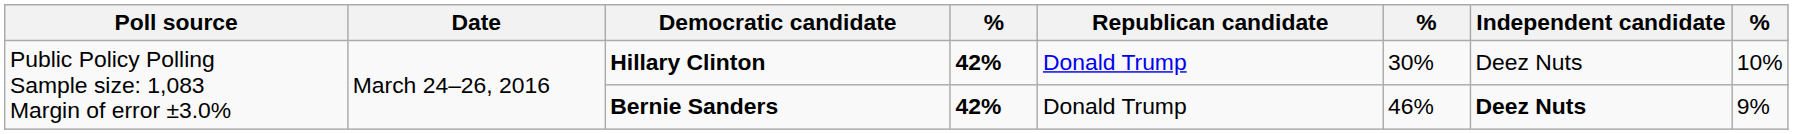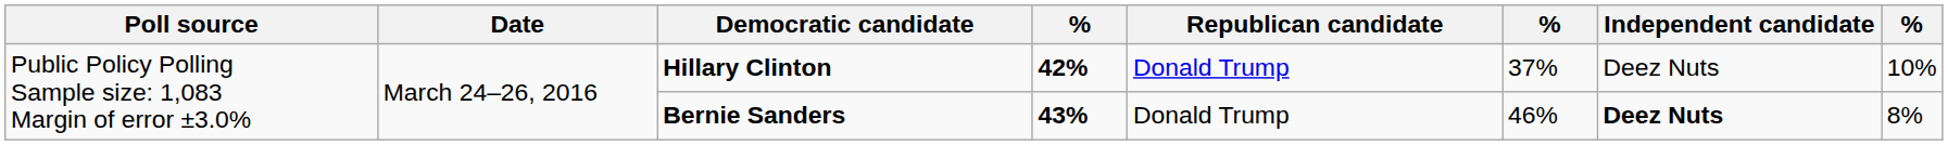 <table class="wikitable">
 <tr style="background:lightgrey;">
 <th style="width:20%;">Poll source</th>
 <th style="width:15%;">Date</th>
 <th style="width:20%;">Democratic candidate</th>
 <th style="width:5%;">%</th>
 <th style="width:20%;">Republican candidate</th>
 <th style="width:5%;">%</th>
 <th style="width:20%;">Independent candidate</th>
 <th style="width:5%;">%</th>
 </tr>
 <tr>
 <td rowspan="2">Public Policy Polling<br>Sample size: 1,083<br>Margin of error ±3.0%</td>
 <td rowspan="2">March 24–26, 2016</td>
 <td><strong>Hillary Clinton</strong></td>
 <td><strong>42%</strong></td>
 <td><a href='#'>Donald Trump</a></td>
-<td>30%</td>
+<td>37%</td>
 <td>Deez Nuts</td>
 <td>10%</td>
 </tr>
 <tr>
 <td><strong>Bernie Sanders</strong></td>
-<td><strong>42%</strong></td>
+<td><strong>43%</strong></td>
 <td>Donald Trump</td>
 <td>46%</td>
 <td><strong>Deez Nuts</strong></td>
-<td>9%</td>
+<td>8%</td>
 </tr>
 </table>
